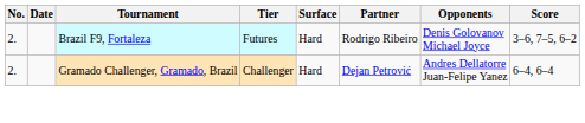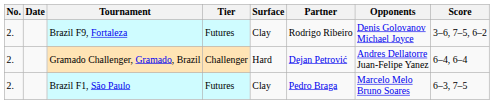 <table class="sortable wikitable">
 <tr>
 <th>No.</th>
 <th>Date</th>
 <th>Tournament</th>
 <th>Tier</th>
 <th>Surface</th>
 <th>Partner</th>
 <th>Opponents</th>
 <th class="unsortable">Score</th>
 </tr>
 <tr>
 <td>2.</td>
 <td></td>
 <td style=background:#cffcff>Brazil F9, <a href='#'>Fortaleza</a></td>
 <td style=background:#cffcff>Futures</td>
-<td>Hard</td>
+<td>Clay</td>
 <td> Rodrigo Ribeiro</td>
 <td> <a href='#'>Denis Golovanov</a><br> <a href='#'>Michael Joyce</a></td>
 <td>3–6, 7–5, 6–2</td>
 </tr>
 <tr>
 <td>2.</td>
 <td></td>
 <td style="background:moccasin;">Gramado Challenger, <a href='#'>Gramado</a>, Brazil</td>
 <td style="background:moccasin;">Challenger</td>
 <td>Hard</td>
 <td> <a href='#'>Dejan Petrović</a></td>
 <td> <a href='#'>Andres Dellatorre</a> <br>  Juan-Felipe Yanez</td>
 <td>6–4, 6–4</td>
 </tr>
+<tr>
+<td>2.</td>
+<td></td>
+<td style=background:#cffcff>Brazil F1, <a href='#'>São Paulo</a></td>
+<td style=background:#cffcff>Futures</td>
+<td>Clay</td>
+<td> <a href='#'>Pedro Braga</a></td>
+<td> <a href='#'>Marcelo Melo</a> <br>  <a href='#'>Bruno Soares</a></td>
+<td>6–3, 7–5</td>
+</tr>
 </table>
